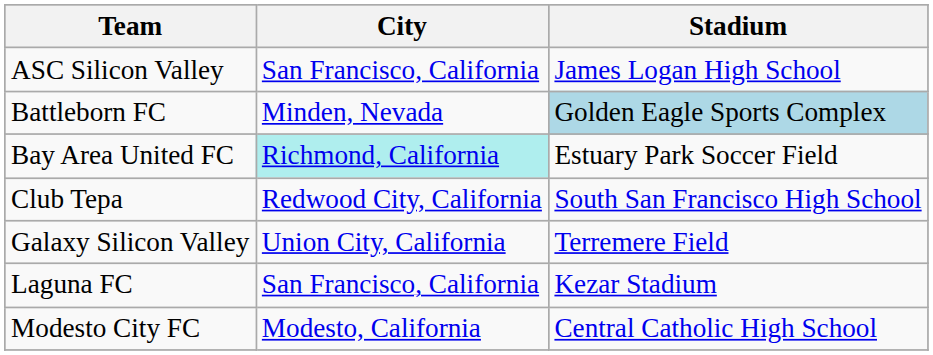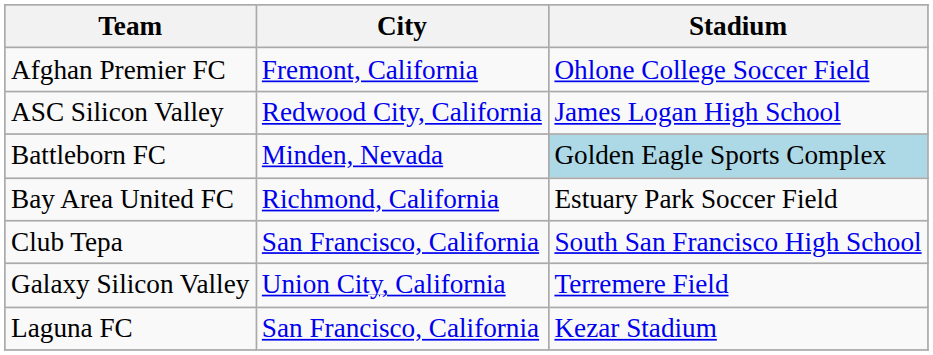 <table class="wikitable sortable">
 <tr>
 <th scope="col">Team</th>
 <th scope="col">City</th>
 <th scope="col">Stadium</th>
 </tr>
 <tr>
+<td>Afghan Premier FC</td>
+<td><a href='#'>Fremont, California</a></td>
+<td><a href='#'>Ohlone College Soccer Field</a></td>
+</tr>
+<tr>
 <td>ASC Silicon Valley</td>
-<td><a href='#'>San Francisco, California</a></td>
+<td><a href='#'>Redwood City, California</a></td>
 <td><a href='#'>James Logan High School</a></td>
 </tr>
 <tr>
 <td>Battleborn FC</td>
 <td><a href='#'>Minden, Nevada</a></td>
 <td style="background: lightblue;">Golden Eagle Sports Complex</td>
 </tr>
 <tr>
 <td>Bay Area United FC</td>
-<td style="background: paleturquoise;"><a href='#'>Richmond, California</a></td>
+<td><a href='#'>Richmond, California</a></td>
 <td>Estuary Park Soccer Field</td>
 </tr>
 <tr>
 <td>Club Tepa</td>
-<td><a href='#'>Redwood City, California</a></td>
+<td><a href='#'>San Francisco, California</a></td>
 <td><a href='#'>South San Francisco High School</a></td>
 </tr>
 <tr>
 <td>Galaxy Silicon Valley</td>
 <td><a href='#'>Union City, California</a></td>
 <td><a href='#'>Terremere Field</a></td>
 </tr>
 <tr>
 <td>Laguna FC</td>
 <td><a href='#'>San Francisco, California</a></td>
 <td><a href='#'>Kezar Stadium</a></td>
 </tr>
-<tr>
-<td>Modesto City FC</td>
-<td><a href='#'>Modesto, California</a></td>
-<td><a href='#'>Central Catholic High School</a></td>
-</tr>
 </table>
